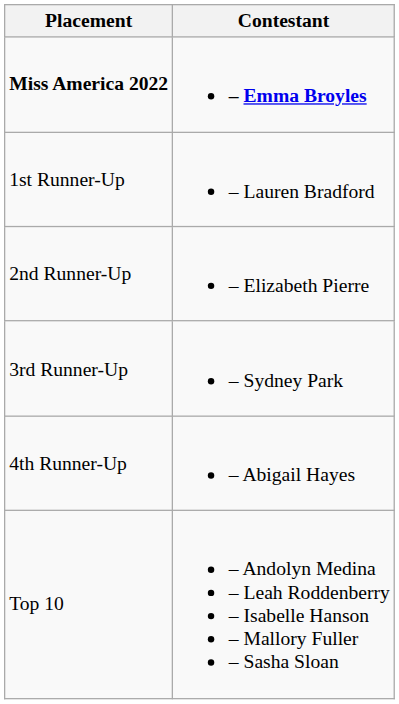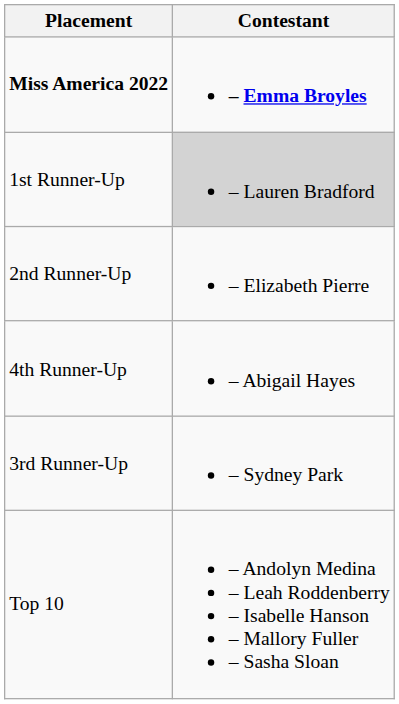 <table class="wikitable" style="font-size:95%;">
 <tr>
 <th>Placement</th>
 <th>Contestant</th>
 </tr>
 <tr>
 <td><strong>Miss America 2022</strong></td>
 <td><br><ul><li><strong> – <a href='#'>Emma Broyles</a></strong></li></ul></td>
 </tr>
 <tr>
 <td>1st Runner-Up</td>
-<td><br><ul><li> – Lauren Bradford</li></ul></td>
+<td style="background: lightgrey;"><br><ul><li> – Lauren Bradford</li></ul></td>
 </tr>
 <tr>
 <td>2nd Runner-Up</td>
 <td><br><ul><li> – Elizabeth Pierre</li></ul></td>
 </tr>
 <tr>
+<td>4th Runner-Up</td>
+<td><br><ul><li> – Abigail Hayes</li></ul></td>
+</tr>
+<tr>
 <td>3rd Runner-Up</td>
 <td><br><ul><li> – Sydney Park</li></ul></td>
-</tr>
-<tr>
-<td>4th Runner-Up</td>
-<td><br><ul><li> – Abigail Hayes</li></ul></td>
 </tr>
 <tr>
 <td>Top 10</td>
 <td><br><ul><li> – Andolyn Medina</li><li> – Leah Roddenberry</li><li> – Isabelle Hanson</li><li> – Mallory Fuller</li><li> – Sasha Sloan</li></ul></td>
 </tr>
 </table>
